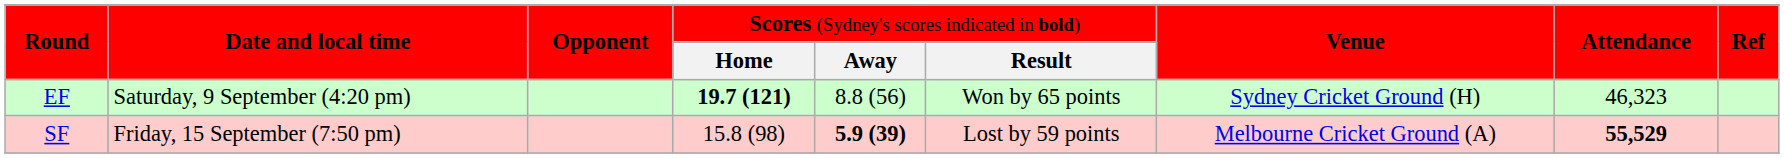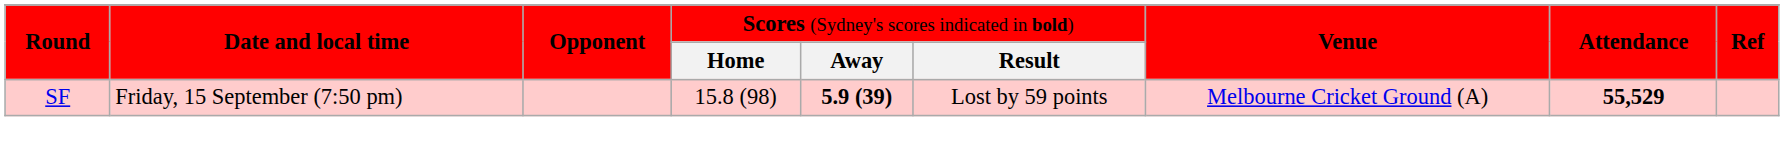 <table class="wikitable" style="font-size:90%; text-align:center; width: 90%; margin-left: auto; margin-right: auto;">
 <tr>
 </tr>
 <tr style="background:#FF0000;" >
 <td rowspan=2><span><strong>Round</strong> </span></td>
 <td rowspan=2><span><strong>Date and local time</strong></span></td>
 <td rowspan=2><span><strong>Opponent</strong></span></td>
 <td colspan=3><span><strong>Scores</strong> <small>(Sydney's scores indicated in <strong>bold</strong>)</small></span></td>
 <td rowspan=2><span><strong>Venue</strong></span></td>
 <td rowspan=2><span><strong>Attendance</strong></span></td>
 <td rowspan=2><span><strong>Ref</strong></span></td>
 </tr>
 <tr>
 <th><span>Home</span></th>
 <th><span>Away</span></th>
 <th><span>Result</span></th>
 </tr>
-<tr style="background:#cfc;">
-<td><a href='#'>EF</a></td>
-<td align=left>Saturday, 9 September (4:20 pm)</td>
-<td align=left></td>
-<td><strong>19.7 (121)</strong></td>
-<td>8.8 (56)</td>
-<td>Won by 65 points</td>
-<td><a href='#'>Sydney Cricket Ground</a> (H)</td>
-<td>46,323</td>
-<td></td>
-</tr>
 <tr style="background:#fcc;">
 <td><a href='#'>SF</a></td>
 <td align=left>Friday, 15 September (7:50 pm)</td>
 <td align=left></td>
 <td>15.8 (98)</td>
 <td><strong>5.9 (39)</strong></td>
 <td>Lost by 59 points</td>
 <td><a href='#'>Melbourne Cricket Ground</a> (A)</td>
 <td><strong>55,529</strong></td>
 <td></td>
 </tr>
 </table>
